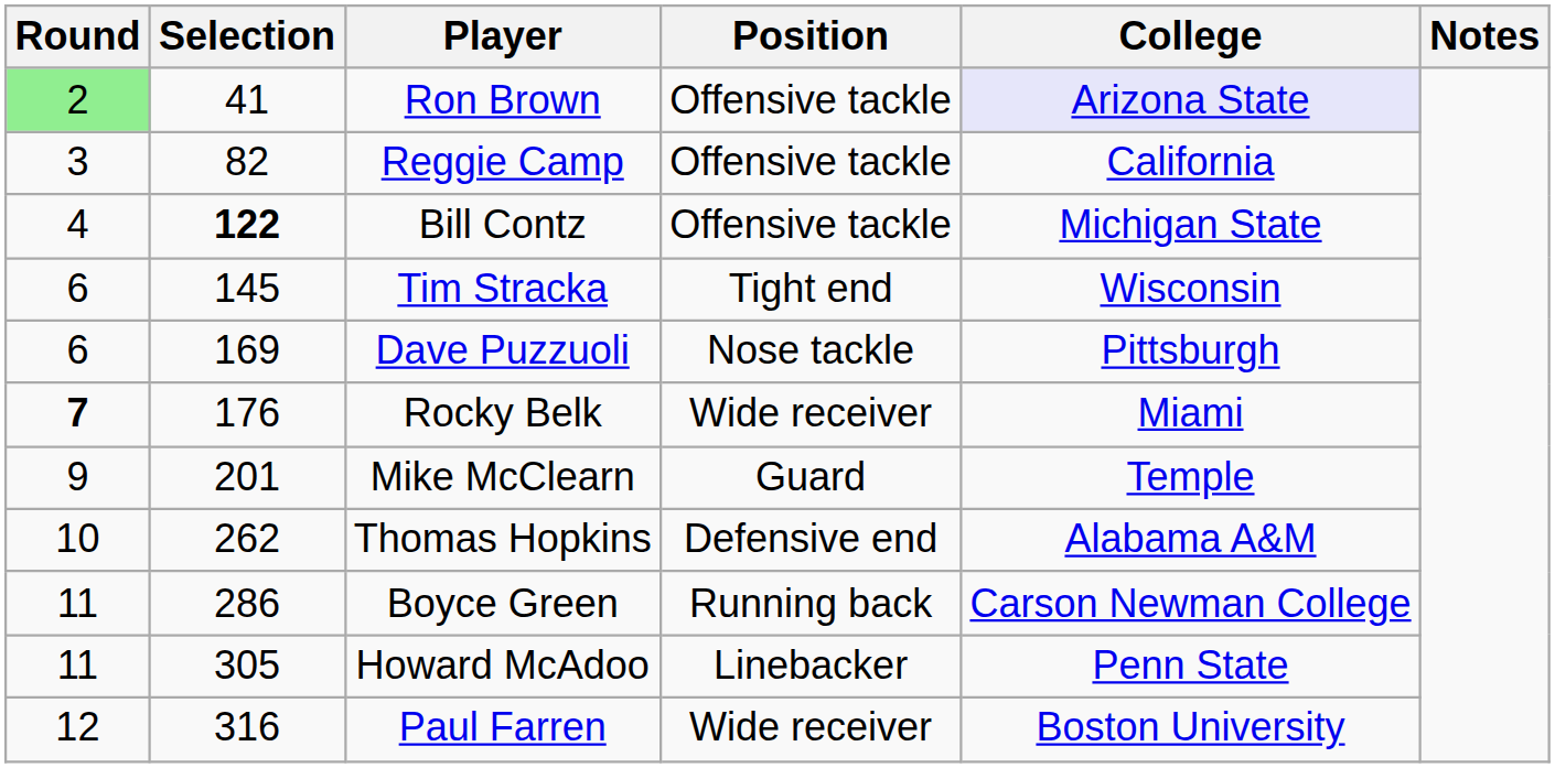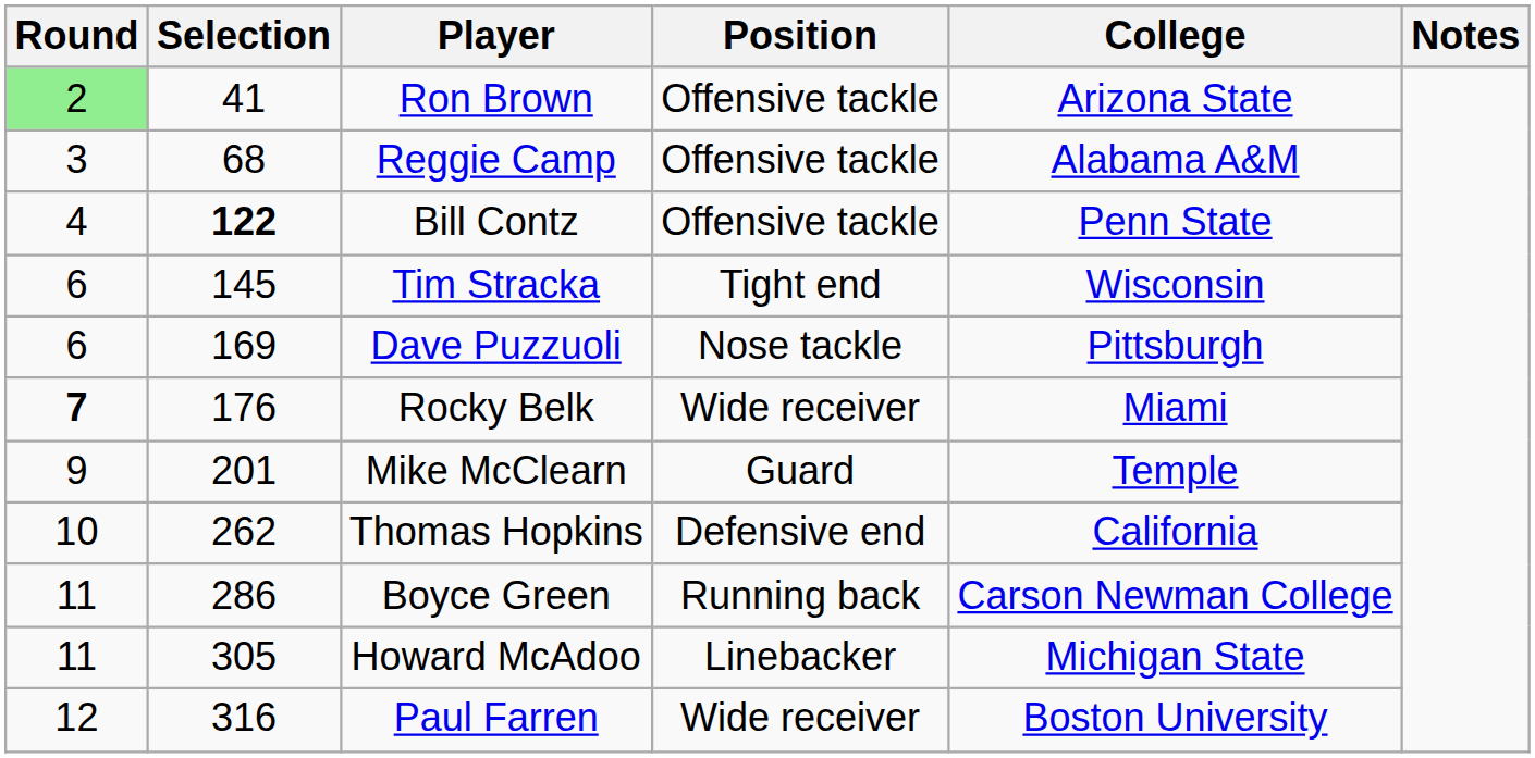 <table class="wikitable" style="text-align:center">
 <tr>
 <th>Round</th>
 <th>Selection</th>
 <th>Player</th>
 <th>Position</th>
 <th>College</th>
 <th>Notes</th>
 </tr>
 <tr>
 <td style="background: lightgreen;">2</td>
 <td>41</td>
 <td><a href='#'>Ron Brown</a></td>
 <td>Offensive tackle</td>
-<td style="background: lavender;"><a href='#'>Arizona State</a></td>
+<td><a href='#'>Arizona State</a></td>
 </tr>
 <tr style="text-align:center;" bgcolor="">
 <td>3</td>
-<td>82</td>
+<td>68</td>
 <td><a href='#'>Reggie Camp</a></td>
 <td>Offensive tackle</td>
-<td><a href='#'>California</a></td>
+<td><a href='#'>Alabama A&M</a></td>
 </tr>
 <tr style="text-align:center;" bgcolor="">
 <td>4</td>
 <td><strong>122</strong></td>
 <td>Bill Contz</td>
 <td>Offensive tackle</td>
-<td><a href='#'>Michigan State</a></td>
+<td><a href='#'>Penn State</a></td>
 </tr>
 <tr style="text-align:center;" bgcolor="">
 <td>6</td>
 <td>145</td>
 <td><a href='#'>Tim Stracka</a></td>
 <td>Tight end</td>
 <td><a href='#'>Wisconsin</a></td>
 </tr>
 <tr style="text-align:center;" bgcolor="">
 <td>6</td>
 <td>169</td>
 <td><a href='#'>Dave Puzzuoli</a></td>
 <td>Nose tackle</td>
 <td><a href='#'>Pittsburgh</a></td>
 </tr>
 <tr style="text-align:center;" bgcolor="">
 <td><strong>7</strong></td>
 <td>176</td>
 <td>Rocky Belk</td>
 <td>Wide receiver</td>
 <td><a href='#'>Miami</a></td>
 </tr>
 <tr style="text-align:center;" bgcolor="">
 <td>9</td>
 <td>201</td>
 <td>Mike McClearn</td>
 <td>Guard</td>
 <td><a href='#'>Temple</a></td>
 </tr>
 <tr style="text-align:center;" bgcolor="">
 <td>10</td>
 <td>262</td>
 <td>Thomas Hopkins</td>
 <td>Defensive end</td>
-<td><a href='#'>Alabama A&M</a></td>
+<td><a href='#'>California</a></td>
 </tr>
 <tr style="text-align:center;" bgcolor="">
 <td>11</td>
 <td>286</td>
 <td>Boyce Green</td>
 <td>Running back</td>
 <td><a href='#'>Carson Newman College</a></td>
 </tr>
 <tr style="text-align:center;" bgcolor="">
 <td>11</td>
 <td>305</td>
 <td>Howard McAdoo</td>
 <td>Linebacker</td>
-<td><a href='#'>Penn State</a></td>
+<td><a href='#'>Michigan State</a></td>
 </tr>
 <tr style="text-align:center;" bgcolor="">
 <td>12</td>
 <td>316</td>
 <td><a href='#'>Paul Farren</a></td>
 <td>Wide receiver</td>
 <td><a href='#'>Boston University</a></td>
 </tr>
 </table>
